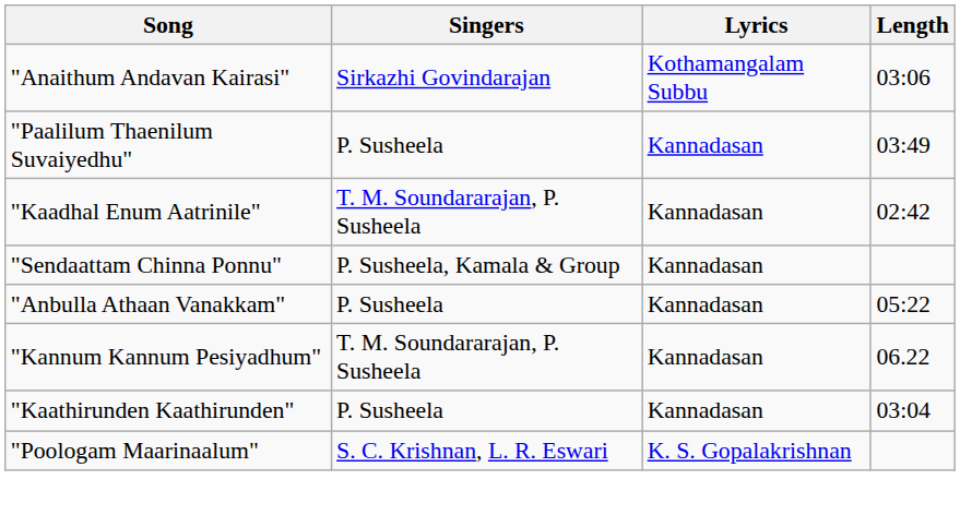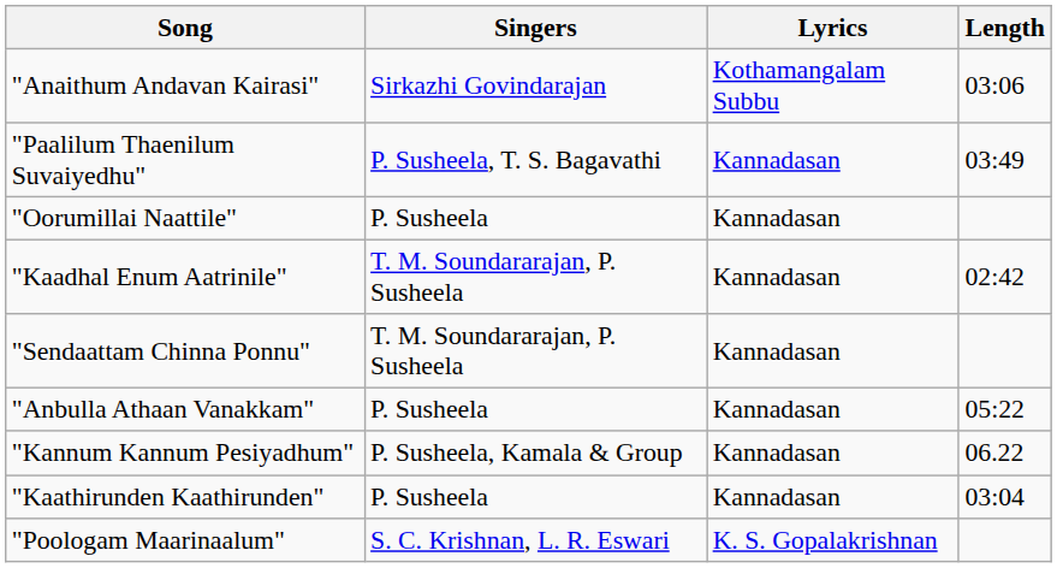 <table class="wikitable" style="font-size:95%;">
 <tr>
 <th>Song</th>
 <th>Singers</th>
 <th>Lyrics</th>
 <th>Length</th>
 </tr>
 <tr>
 <td>"Anaithum Andavan Kairasi"</td>
 <td><a href='#'>Sirkazhi Govindarajan</a></td>
 <td><a href='#'>Kothamangalam Subbu</a></td>
 <td>03:06</td>
 </tr>
 <tr>
 <td>"Paalilum Thaenilum Suvaiyedhu"</td>
-<td>P. Susheela</td>
+<td><a href='#'>P. Susheela</a>, T. S. Bagavathi</td>
 <td><a href='#'>Kannadasan</a></td>
 <td>03:49</td>
+</tr>
+<tr>
+<td>"Oorumillai Naattile"</td>
+<td>P. Susheela</td>
+<td>Kannadasan</td>
+<td></td>
 </tr>
 <tr>
 <td>"Kaadhal Enum Aatrinile"</td>
 <td><a href='#'>T. M. Soundararajan</a>, P. Susheela</td>
 <td>Kannadasan</td>
 <td>02:42</td>
 </tr>
 <tr>
 <td>"Sendaattam Chinna Ponnu"</td>
-<td>P. Susheela, Kamala & Group</td>
+<td>T. M. Soundararajan, P. Susheela</td>
 <td>Kannadasan</td>
 <td></td>
 </tr>
 <tr>
 <td>"Anbulla Athaan Vanakkam"</td>
 <td>P. Susheela</td>
 <td>Kannadasan</td>
 <td>05:22</td>
 </tr>
 <tr>
 <td>"Kannum Kannum Pesiyadhum"</td>
-<td>T. M. Soundararajan, P. Susheela</td>
+<td>P. Susheela, Kamala & Group</td>
 <td>Kannadasan</td>
 <td>06.22</td>
 </tr>
 <tr>
 <td>"Kaathirunden Kaathirunden"</td>
 <td>P. Susheela</td>
 <td>Kannadasan</td>
 <td>03:04</td>
 </tr>
 <tr>
 <td>"Poologam Maarinaalum"</td>
 <td><a href='#'>S. C. Krishnan</a>, <a href='#'>L. R. Eswari</a></td>
 <td><a href='#'>K. S. Gopalakrishnan</a></td>
 <td></td>
 </tr>
 </table>
